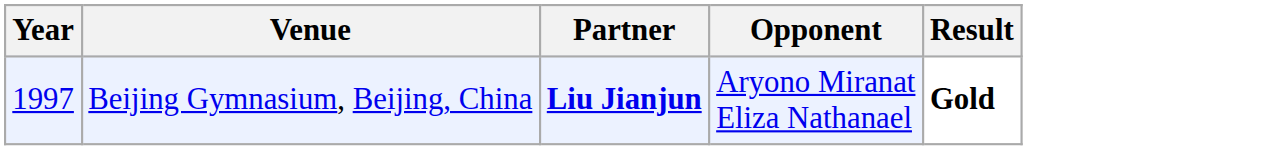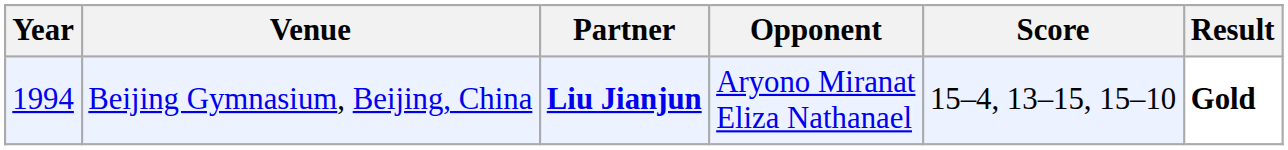 <table class="sortable wikitable" style="font-size: 90%;">
 <tr>
 <th>Year</th>
 <th>Venue</th>
 <th>Partner</th>
 <th>Opponent</th>
+<th>Score</th>
 <th>Result</th>
 </tr>
 <tr style="background:#ECF2FF">
-<td align="center"><a href='#'>1997</a></td>
+<td align="center"><a href='#'>1994</a></td>
 <td align="left"><a href='#'>Beijing Gymnasium</a>, <a href='#'>Beijing, China</a></td>
 <td align="left"><strong> <a href='#'>Liu Jianjun</a></strong></td>
 <td align="left"> <a href='#'>Aryono Miranat</a> <br>  <a href='#'>Eliza Nathanael</a></td>
+<td align="left">15–4, 13–15, 15–10</td>
 <td style="text-align:left; background:white"> <strong>Gold</strong></td>
 </tr>
 </table>
